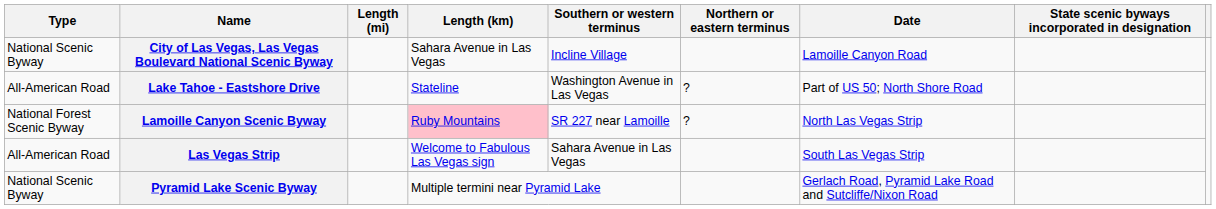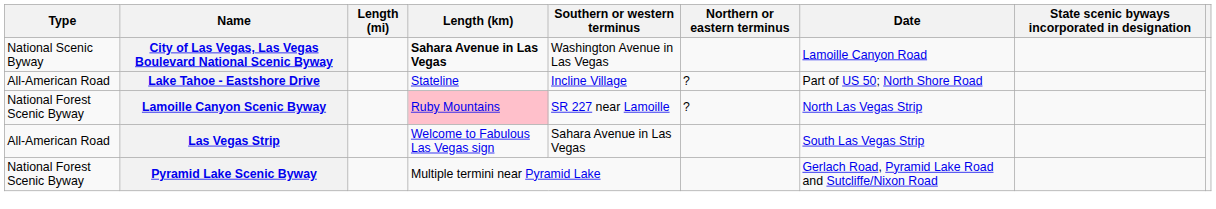 <table class="wikitable sortable plainrowheaders">
 <tr>
 <th scope="col">Type</th>
 <th scope="col">Name</th>
 <th scope="col">Length (mi)</th>
 <th scope="col">Length (km)</th>
 <th scope="col" class="unsortable">Southern or western terminus</th>
 <th scope="col" class="unsortable">Northern or eastern terminus</th>
 <th scope="col">Date</th>
 <th scope="col" class="unsortable">State scenic byways incorporated in designation</th>
 <th scope="col" class="unsortable"></th>
 </tr>
 <tr>
 <td>National Scenic Byway</td>
 <th scope="row"><a href='#'>City of Las Vegas, Las Vegas Boulevard National Scenic Byway</a></th>
 <td></td>
-<td>Sahara Avenue in Las Vegas</td>
-<td><a href='#'>Incline Village</a></td>
+<td><strong>Sahara Avenue in Las Vegas</strong></td>
+<td>Washington Avenue in Las Vegas</td>
 <td></td>
 <td><a href='#'>Lamoille Canyon Road</a></td>
 <td></td>
 </tr>
 <tr>
 <td>All-American Road</td>
 <th scope="row"><a href='#'>Lake Tahoe - Eastshore Drive</a></th>
 <td></td>
 <td><a href='#'>Stateline</a></td>
-<td>Washington Avenue in Las Vegas</td>
+<td><a href='#'>Incline Village</a></td>
 <td>?</td>
 <td>Part of <a href='#'>US 50</a>; <a href='#'>North Shore Road</a></td>
 <td></td>
 </tr>
 <tr>
 <td>National Forest Scenic Byway</td>
 <th scope="row"><a href='#'>Lamoille Canyon Scenic Byway</a></th>
 <td></td>
 <td style="background: pink;"><a href='#'>Ruby Mountains</a></td>
 <td><a href='#'>SR 227</a> near <a href='#'>Lamoille</a></td>
 <td>?</td>
 <td><a href='#'>North Las Vegas Strip</a></td>
 <td></td>
 </tr>
 <tr>
 <td>All-American Road</td>
 <th scope="row"><a href='#'>Las Vegas Strip</a></th>
 <td></td>
 <td><a href='#'>Welcome to Fabulous Las Vegas sign</a></td>
 <td>Sahara Avenue in Las Vegas</td>
 <td></td>
 <td><a href='#'>South Las Vegas Strip</a></td>
 <td></td>
 </tr>
 <tr>
-<td>National Scenic Byway</td>
+<td>National Forest Scenic Byway</td>
 <th scope="row"><a href='#'>Pyramid Lake Scenic Byway</a></th>
 <td></td>
 <td colspan=2>Multiple termini near <a href='#'>Pyramid Lake</a></td>
 <td></td>
 <td><a href='#'>Gerlach Road</a>, <a href='#'>Pyramid Lake Road</a> and <a href='#'>Sutcliffe/Nixon Road</a></td>
 <td></td>
 </tr>
 </table>
